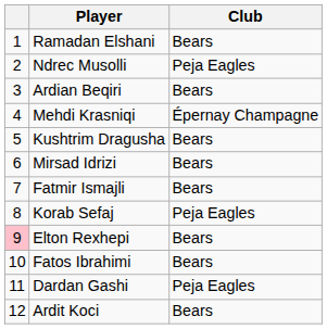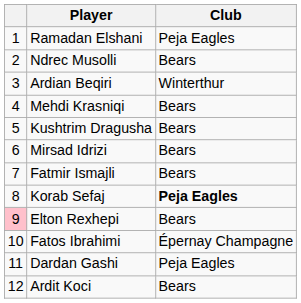 <table class="wikitable">
 <tr>
 <th></th>
 <th>Player</th>
 <th>Club</th>
 </tr>
 <tr>
 <td align="center">1</td>
 <td>Ramadan Elshani</td>
-<td> Bears</td>
+<td> Peja Eagles</td>
 </tr>
 <tr>
 <td align="center">2</td>
 <td>Ndrec Musolli</td>
-<td> Peja Eagles</td>
+<td> Bears</td>
 </tr>
 <tr>
 <td align="center">3</td>
 <td>Ardian Beqiri</td>
-<td> Bears</td>
+<td> Winterthur</td>
 </tr>
 <tr>
 <td align="center">4</td>
 <td>Mehdi Krasniqi</td>
-<td> Épernay Champagne</td>
+<td> Bears</td>
 </tr>
 <tr>
 <td align="center">5</td>
 <td>Kushtrim Dragusha</td>
 <td> Bears</td>
 </tr>
 <tr>
 <td align="center">6</td>
 <td>Mirsad Idrizi</td>
 <td> Bears</td>
 </tr>
 <tr>
 <td align="center">7</td>
 <td>Fatmir Ismajli</td>
 <td> Bears</td>
 </tr>
 <tr>
 <td align="center">8</td>
 <td>Korab Sefaj</td>
-<td> Peja Eagles</td>
+<td><strong> Peja Eagles</strong></td>
 </tr>
 <tr>
 <td align="center" style="background: pink;">9</td>
 <td>Elton Rexhepi</td>
 <td> Bears</td>
 </tr>
 <tr>
 <td align="center">10</td>
 <td>Fatos Ibrahimi</td>
-<td> Bears</td>
+<td> Épernay Champagne</td>
 </tr>
 <tr>
 <td align="center">11</td>
 <td>Dardan Gashi</td>
 <td> Peja Eagles</td>
 </tr>
 <tr>
 <td align="center">12</td>
 <td>Ardit Koci</td>
 <td> Bears</td>
 </tr>
 </table>
